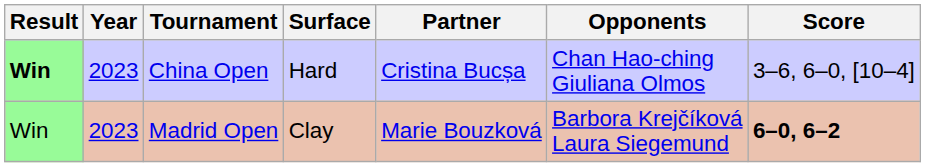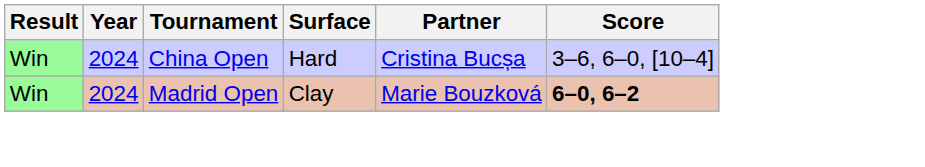 <table class="sortable wikitable">
 <tr>
 <th>Result</th>
 <th>Year</th>
 <th>Tournament</th>
 <th>Surface</th>
 <th>Partner</th>
-<th>Opponents</th>
 <th class=unsortable>Score</th>
 </tr>
 <tr style="background:#ccf;">
-<td style="background:#98FB98;"><strong>Win</strong></td>
-<td><a href='#'>2023</a></td>
+<td style="background:#98FB98;">Win</td>
+<td><a href='#'>2024</a></td>
 <td><a href='#'>China Open</a></td>
 <td>Hard</td>
 <td> <a href='#'>Cristina Bucșa</a></td>
-<td> <a href='#'>Chan Hao-ching</a> <br>  <a href='#'>Giuliana Olmos</a></td>
 <td>3–6, 6–0, [10–4]</td>
 </tr>
 <tr bgcolor=ebc2af>
 <td style="background:#98FB98;">Win</td>
-<td><a href='#'>2023</a></td>
+<td><a href='#'>2024</a></td>
 <td><a href='#'>Madrid Open</a></td>
 <td>Clay</td>
 <td> <a href='#'>Marie Bouzková</a></td>
-<td> <a href='#'>Barbora Krejčíková</a> <br>  <a href='#'>Laura Siegemund</a></td>
 <td><strong>6–0, 6–2</strong></td>
 </tr>
 </table>
